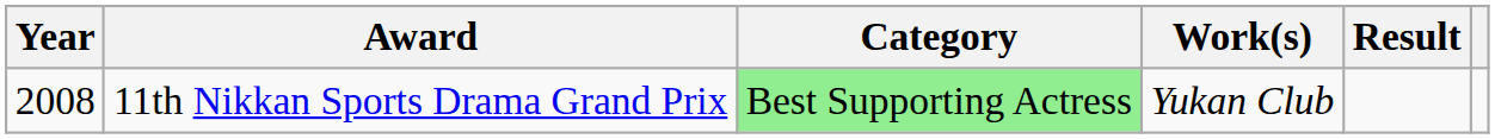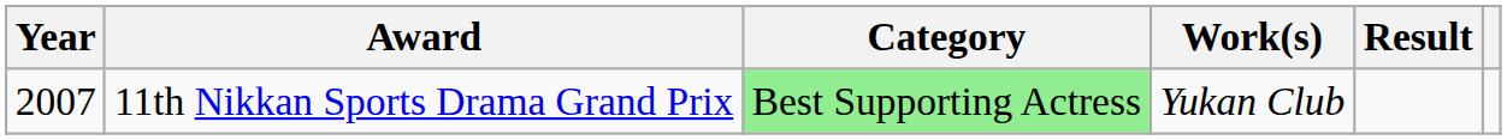 <table class="wikitable">
 <tr>
 <th>Year</th>
 <th>Award</th>
 <th>Category</th>
 <th>Work(s)</th>
 <th>Result</th>
 <th></th>
 </tr>
 <tr>
-<td>2008</td>
+<td>2007</td>
 <td>11th <a href='#'>Nikkan Sports Drama Grand Prix</a></td>
 <td style="background: lightgreen;">Best Supporting Actress</td>
 <td><em>Yukan Club</em></td>
 <td></td>
 <td></td>
 </tr>
 </table>
